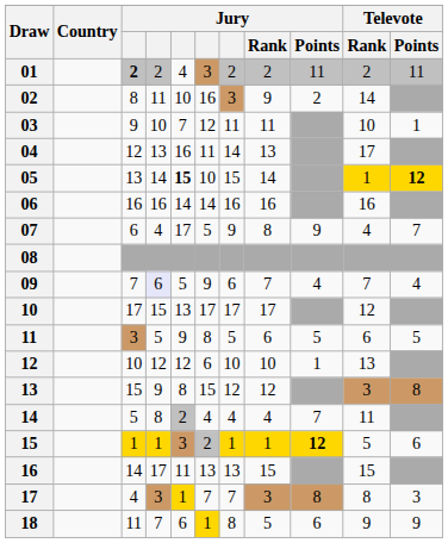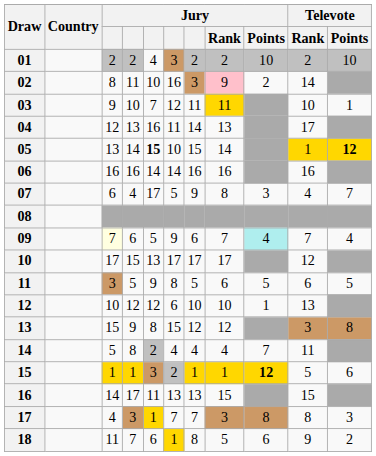 <table class="sortable wikitable collapsible plainrowheaders" style="text-align:center;">
 <tr>
 </tr>
 <tr>
 <th scope="col" rowspan="2">Draw</th>
 <th scope="col" rowspan="2">Country</th>
 <th scope="col" colspan="7">Jury</th>
 <th scope="col" colspan="2">Televote</th>
 </tr>
 <tr>
 <th scope="col"><small></small></th>
 <th scope="col"><small></small></th>
 <th scope="col"><small></small></th>
 <th scope="col"><small></small></th>
 <th scope="col"><small></small></th>
 <th scope="col">Rank</th>
 <th scope="col">Points</th>
 <th scope="col">Rank</th>
 <th scope="col">Points</th>
 </tr>
 <tr>
 <th scope="row" style="text-align:center;">01</th>
 <td style="text-align:left;"></td>
-<td style="background:silver;"><strong>2</strong></td>
+<td style="background:silver;">2</td>
 <td style="background:silver;">2</td>
 <td>4</td>
 <td style="background:#CC9966;">3</td>
 <td style="background:silver;">2</td>
 <td style="background:silver;">2</td>
-<td style="background:silver;">11</td>
+<td style="background:silver;">10</td>
 <td style="background:silver;">2</td>
-<td style="background:silver;">11</td>
+<td style="background:silver;">10</td>
 </tr>
 <tr>
 <th scope="row" style="text-align:center;">02</th>
 <td style="text-align:left;"></td>
 <td>8</td>
 <td>11</td>
 <td>10</td>
 <td>16</td>
 <td style="background:#CC9966;">3</td>
-<td>9</td>
+<td style="background: pink;">9</td>
 <td>2</td>
 <td>14</td>
 <td style="background:#AAAAAA;"></td>
 </tr>
 <tr>
 <th scope="row" style="text-align:center;">03</th>
 <td style="text-align:left;"></td>
 <td>9</td>
 <td>10</td>
 <td>7</td>
 <td>12</td>
 <td>11</td>
-<td>11</td>
+<td style="background: gold;">11</td>
 <td style="background:#AAAAAA;"></td>
 <td>10</td>
 <td>1</td>
 </tr>
 <tr>
 <th scope="row" style="text-align:center;">04</th>
 <td style="text-align:left;"></td>
 <td>12</td>
 <td>13</td>
 <td>16</td>
 <td>11</td>
 <td>14</td>
 <td>13</td>
 <td style="background:#AAAAAA;"></td>
 <td>17</td>
 <td style="background:#AAAAAA;"></td>
 </tr>
 <tr>
 <th scope="row" style="text-align:center;">05</th>
 <td style="text-align:left;"></td>
 <td>13</td>
 <td>14</td>
 <td><strong>15</strong></td>
 <td>10</td>
 <td>15</td>
 <td>14</td>
 <td style="background:#AAAAAA;"></td>
 <td style="background:gold;">1</td>
 <td style="background:gold;"><strong>12</strong></td>
 </tr>
 <tr>
 <th scope="row" style="text-align:center;">06</th>
 <td style="text-align:left;"></td>
 <td>16</td>
 <td>16</td>
 <td>14</td>
 <td>14</td>
 <td>16</td>
 <td>16</td>
 <td style="background:#AAAAAA;"></td>
 <td>16</td>
 <td style="background:#AAAAAA;"></td>
 </tr>
 <tr>
 <th scope="row" style="text-align:center;">07</th>
 <td style="text-align:left;"></td>
 <td>6</td>
 <td>4</td>
 <td>17</td>
 <td>5</td>
 <td>9</td>
 <td>8</td>
-<td>9</td>
+<td>3</td>
 <td>4</td>
 <td>7</td>
 </tr>
 <tr class="sortbottom">
 <th scope="row" style="text-align:center;">08</th>
 <td style="text-align:left;"></td>
 <td style="background:#AAAAAA;"></td>
 <td style="background:#AAAAAA;"></td>
 <td style="background:#AAAAAA;"></td>
 <td style="background:#AAAAAA;"></td>
 <td style="background:#AAAAAA;"></td>
 <td style="background:#AAAAAA;"></td>
 <td style="background:#AAAAAA;"></td>
 <td style="background:#AAAAAA;"></td>
 <td style="background:#AAAAAA;"></td>
 </tr>
 <tr>
 <th scope="row" style="text-align:center;">09</th>
 <td style="text-align:left;"></td>
-<td>7</td>
-<td style="background: lavender;">6</td>
+<td style="background: lightyellow;">7</td>
+<td>6</td>
 <td>5</td>
 <td>9</td>
 <td>6</td>
 <td>7</td>
-<td>4</td>
+<td style="background: paleturquoise;">4</td>
 <td>7</td>
 <td>4</td>
 </tr>
 <tr>
 <th scope="row" style="text-align:center;">10</th>
 <td style="text-align:left;"></td>
 <td>17</td>
 <td>15</td>
 <td>13</td>
 <td>17</td>
 <td>17</td>
 <td>17</td>
 <td style="background:#AAAAAA;"></td>
 <td>12</td>
 <td style="background:#AAAAAA;"></td>
 </tr>
 <tr>
 <th scope="row" style="text-align:center;">11</th>
 <td style="text-align:left;"></td>
 <td style="background:#CC9966;">3</td>
 <td>5</td>
 <td>9</td>
 <td>8</td>
 <td>5</td>
 <td>6</td>
 <td>5</td>
 <td>6</td>
 <td>5</td>
 </tr>
 <tr>
 <th scope="row" style="text-align:center;">12</th>
 <td style="text-align:left;"></td>
 <td>10</td>
 <td>12</td>
 <td>12</td>
 <td>6</td>
 <td>10</td>
 <td>10</td>
 <td>1</td>
 <td>13</td>
 <td style="background:#AAAAAA;"></td>
 </tr>
 <tr>
 <th scope="row" style="text-align:center;">13</th>
 <td style="text-align:left;"></td>
 <td>15</td>
 <td>9</td>
 <td>8</td>
 <td>15</td>
 <td>12</td>
 <td>12</td>
 <td style="background:#AAAAAA;"></td>
 <td style="background:#CC9966;">3</td>
 <td style="background:#CC9966;">8</td>
 </tr>
 <tr>
 <th scope="row" style="text-align:center;">14</th>
 <td style="text-align:left;"></td>
 <td>5</td>
 <td>8</td>
 <td style="background:silver;">2</td>
 <td>4</td>
 <td>4</td>
 <td>4</td>
 <td>7</td>
 <td>11</td>
 <td style="background:#AAAAAA;"></td>
 </tr>
 <tr>
 <th scope="row" style="text-align:center;">15</th>
 <td style="text-align:left;"></td>
 <td style="background:gold;">1</td>
 <td style="background:gold;">1</td>
 <td style="background:#CC9966;">3</td>
 <td style="background:silver;">2</td>
 <td style="background:gold;">1</td>
 <td style="background:gold;">1</td>
 <td style="background:gold;"><strong>12</strong></td>
 <td>5</td>
 <td>6</td>
 </tr>
 <tr>
 <th scope="row" style="text-align:center;">16</th>
 <td style="text-align:left;"></td>
 <td>14</td>
 <td>17</td>
 <td>11</td>
 <td>13</td>
 <td>13</td>
 <td>15</td>
 <td style="background:#AAAAAA;"></td>
 <td>15</td>
 <td style="background:#AAAAAA;"></td>
 </tr>
 <tr>
 <th scope="row" style="text-align:center;">17</th>
 <td style="text-align:left;"></td>
 <td>4</td>
 <td style="background:#CC9966;">3</td>
 <td style="background:gold;">1</td>
 <td>7</td>
 <td>7</td>
 <td style="background:#CC9966;">3</td>
 <td style="background:#CC9966;">8</td>
 <td>8</td>
 <td>3</td>
 </tr>
 <tr>
 <th scope="row" style="text-align:center;">18</th>
 <td style="text-align:left;"></td>
 <td>11</td>
 <td>7</td>
 <td>6</td>
 <td style="background:gold;">1</td>
 <td>8</td>
 <td>5</td>
 <td>6</td>
 <td>9</td>
-<td>9</td>
+<td>2</td>
 </tr>
 </table>
